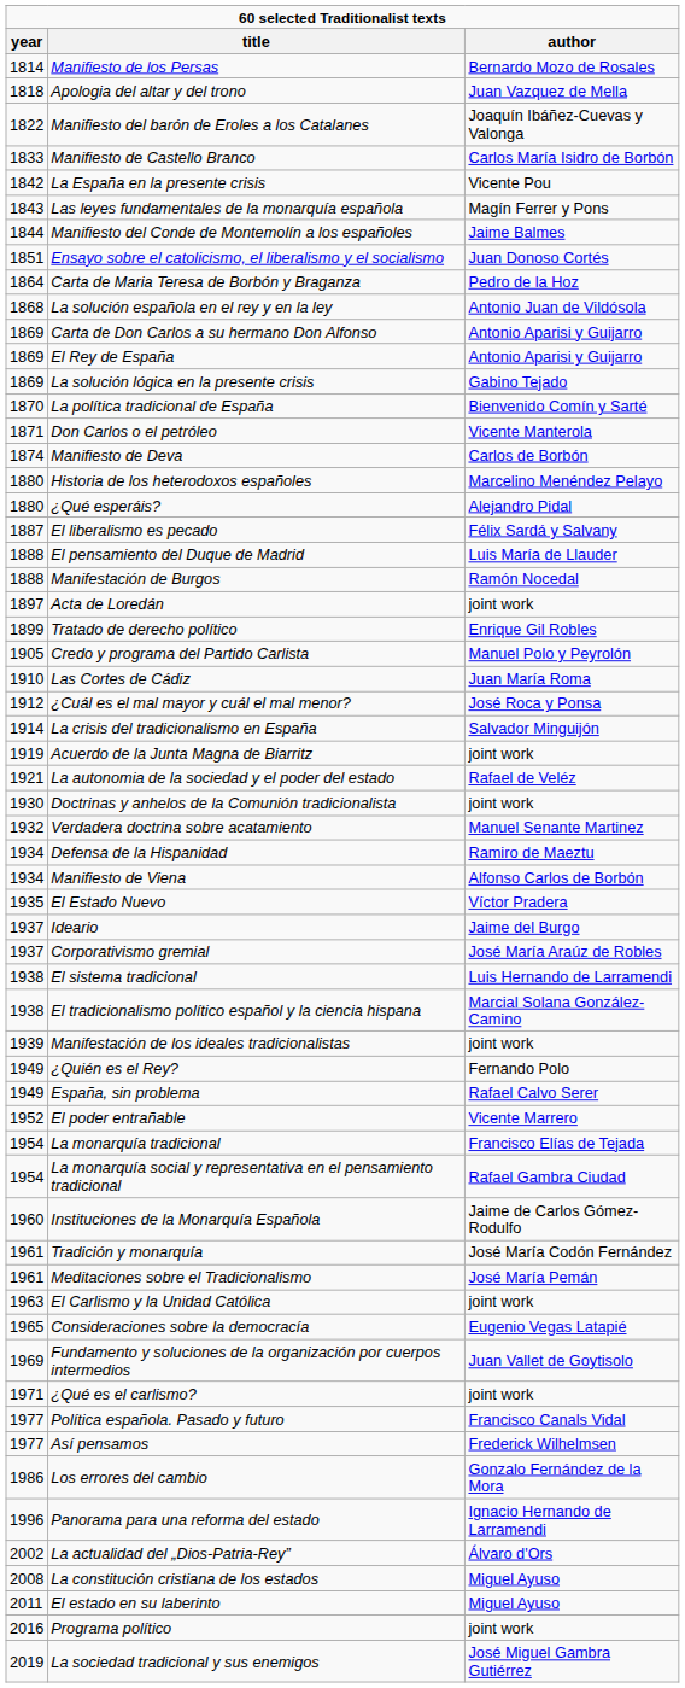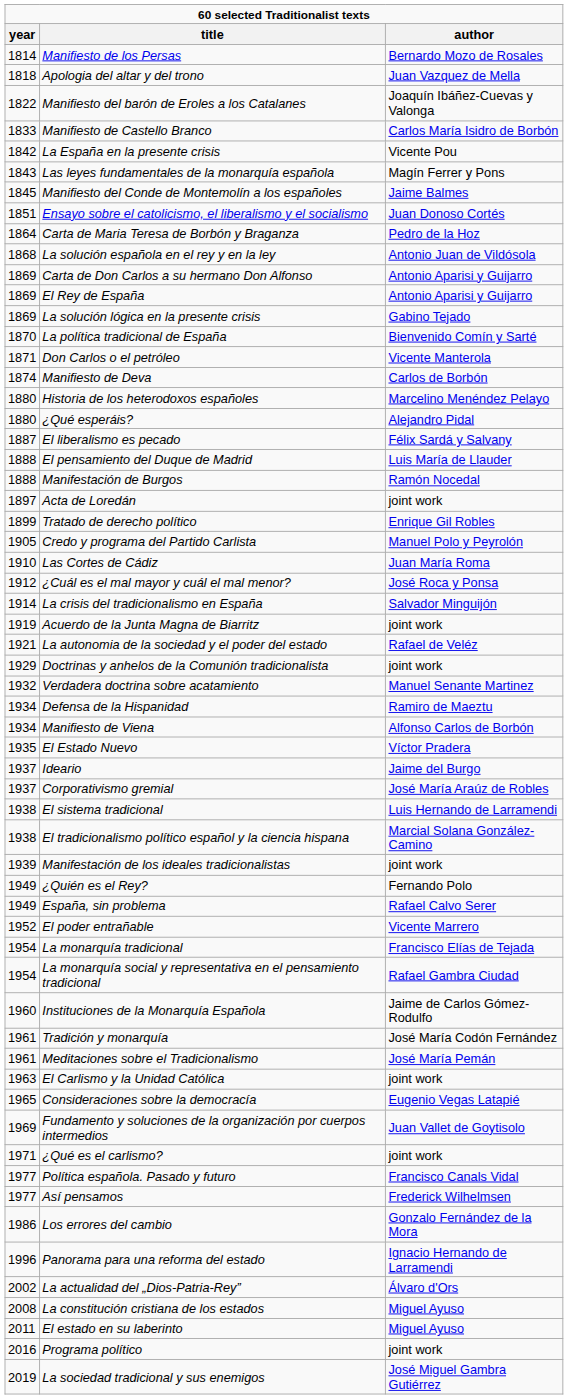 <table class=wikitable style="text-align:left; font-size:14px; margin:5px">
 <tr style="font-size: small;">
 <td colspan="12" style="text-align:center;"><strong>60 selected Traditionalist texts</strong></td>
 </tr>
 <tr>
 <th>year</th>
 <th>title</th>
 <th>author</th>
 </tr>
 <tr>
 <td>1814</td>
 <td><em><a href='#'>Manifiesto de los Persas</a></em></td>
 <td><a href='#'>Bernardo Mozo de Rosales</a></td>
 </tr>
 <tr>
 <td>1818</td>
 <td><em>Apologia del altar y del trono</em></td>
 <td><a href='#'>Juan Vazquez de Mella</a></td>
 </tr>
 <tr>
 <td>1822</td>
 <td><em>Manifiesto del barón de Eroles a los Catalanes</em></td>
 <td>Joaquín Ibáñez-Cuevas y Valonga</td>
 </tr>
 <tr>
 <td>1833</td>
 <td><em>Manifiesto de Castello Branco</em></td>
 <td><a href='#'>Carlos María Isidro de Borbón</a></td>
 </tr>
 <tr>
 <td>1842</td>
 <td><em>La España en la presente crisis</em></td>
 <td>Vicente Pou</td>
 </tr>
 <tr>
 <td>1843</td>
 <td><em>Las leyes fundamentales de la monarquía española</em></td>
 <td>Magín Ferrer y Pons</td>
 </tr>
 <tr>
-<td>1844</td>
+<td>1845</td>
 <td><em>Manifiesto del Conde de Montemolín a los españoles</em></td>
 <td><a href='#'>Jaime Balmes</a></td>
 </tr>
 <tr>
 <td>1851</td>
 <td><em><a href='#'>Ensayo sobre el catolicismo, el liberalismo y el socialismo</a></em></td>
 <td><a href='#'>Juan Donoso Cortés</a></td>
 </tr>
 <tr>
 <td>1864</td>
 <td><em>Carta de Maria Teresa de Borbón y Braganza</em></td>
 <td><a href='#'>Pedro de la Hoz</a></td>
 </tr>
 <tr>
 <td>1868</td>
 <td><em>La solución española en el rey y en la ley</em></td>
 <td><a href='#'>Antonio Juan de Vildósola</a></td>
 </tr>
 <tr>
 <td>1869</td>
 <td><em>Carta de Don Carlos a su hermano Don Alfonso</em></td>
 <td><a href='#'>Antonio Aparisi y Guijarro</a></td>
 </tr>
 <tr>
 <td>1869</td>
 <td><em>El Rey de España</em></td>
 <td><a href='#'>Antonio Aparisi y Guijarro</a></td>
 </tr>
 <tr>
 <td>1869</td>
 <td><em>La solución lógica en la presente crisis</em></td>
 <td><a href='#'>Gabino Tejado</a></td>
 </tr>
 <tr>
 <td>1870</td>
 <td><em>La política tradicional de España</em></td>
 <td><a href='#'>Bienvenido Comín y Sarté</a></td>
 </tr>
 <tr>
 <td>1871</td>
 <td><em>Don Carlos o el petróleo</em></td>
 <td><a href='#'>Vicente Manterola</a></td>
 </tr>
 <tr>
 <td>1874</td>
 <td><em>Manifiesto de Deva</em></td>
 <td><a href='#'>Carlos de Borbón</a></td>
 </tr>
 <tr>
 <td>1880</td>
 <td><em>Historia de los heterodoxos españoles</em></td>
 <td><a href='#'>Marcelino Menéndez Pelayo</a></td>
 </tr>
 <tr>
 <td>1880</td>
 <td><em>¿Qué esperáis?</em></td>
 <td><a href='#'>Alejandro Pidal</a></td>
 </tr>
 <tr>
 <td>1887</td>
 <td><em>El liberalismo es pecado</em></td>
 <td><a href='#'>Félix Sardá y Salvany</a></td>
 </tr>
 <tr>
 <td>1888</td>
 <td><em>El pensamiento del Duque de Madrid</em></td>
 <td><a href='#'>Luis María de Llauder</a></td>
 </tr>
 <tr>
 <td>1888</td>
 <td><em>Manifestación de Burgos</em></td>
 <td><a href='#'>Ramón Nocedal</a></td>
 </tr>
 <tr>
 <td>1897</td>
 <td><em>Acta de Loredán</em></td>
 <td>joint work</td>
 </tr>
 <tr>
 <td>1899</td>
 <td><em>Tratado de derecho político</em></td>
 <td><a href='#'>Enrique Gil Robles</a></td>
 </tr>
 <tr>
 <td>1905</td>
 <td><em>Credo y programa del Partido Carlista</em></td>
 <td><a href='#'>Manuel Polo y Peyrolón</a></td>
 </tr>
 <tr>
 <td>1910</td>
 <td><em>Las Cortes de Cádiz</em></td>
 <td><a href='#'>Juan María Roma</a></td>
 </tr>
 <tr>
 <td>1912</td>
 <td><em>¿Cuál es el mal mayor y cuál el mal menor?</em></td>
 <td><a href='#'>José Roca y Ponsa</a></td>
 </tr>
 <tr>
 <td>1914</td>
 <td><em>La crisis del tradicionalismo en España</em></td>
 <td><a href='#'>Salvador Minguijón</a></td>
 </tr>
 <tr>
 <td>1919</td>
 <td><em>Acuerdo de la Junta Magna de Biarritz</em></td>
 <td>joint work</td>
 </tr>
 <tr>
 <td>1921</td>
 <td><em>La autonomia de la sociedad y el poder del estado</em></td>
 <td><a href='#'>Rafael de Veléz</a></td>
 </tr>
 <tr>
-<td>1930</td>
+<td>1929</td>
 <td><em>Doctrinas y anhelos de la Comunión tradicionalista</em></td>
 <td>joint work</td>
 </tr>
 <tr>
 <td>1932</td>
 <td><em>Verdadera doctrina sobre acatamiento</em></td>
 <td><a href='#'>Manuel Senante Martinez</a></td>
 </tr>
 <tr>
 <td>1934</td>
 <td><em>Defensa de la Hispanidad</em></td>
 <td><a href='#'>Ramiro de Maeztu</a></td>
 </tr>
 <tr>
 <td>1934</td>
 <td><em>Manifiesto de Viena</em></td>
 <td><a href='#'>Alfonso Carlos de Borbón</a></td>
 </tr>
 <tr>
 <td>1935</td>
 <td><em>El Estado Nuevo</em></td>
 <td><a href='#'>Víctor Pradera</a></td>
 </tr>
 <tr>
 <td>1937</td>
 <td><em>Ideario</em></td>
 <td><a href='#'>Jaime del Burgo</a></td>
 </tr>
 <tr>
 <td>1937</td>
 <td><em>Corporativismo gremial</em></td>
 <td><a href='#'>José María Araúz de Robles</a></td>
 </tr>
 <tr>
 <td>1938</td>
 <td><em>El sistema tradicional</em></td>
 <td><a href='#'>Luis Hernando de Larramendi</a></td>
 </tr>
 <tr>
 <td>1938</td>
 <td><em>El tradicionalismo político español y la ciencia hispana</em></td>
 <td><a href='#'>Marcial Solana González-Camino</a></td>
 </tr>
 <tr>
 <td>1939</td>
 <td><em>Manifestación de los ideales tradicionalistas</em></td>
 <td>joint work</td>
 </tr>
 <tr>
 <td>1949</td>
 <td><em>¿Quién es el Rey?</em></td>
 <td>Fernando Polo</td>
 </tr>
 <tr>
 <td>1949</td>
 <td><em>España, sin problema</em></td>
 <td><a href='#'>Rafael Calvo Serer</a></td>
 </tr>
 <tr>
 <td>1952</td>
 <td><em>El poder entrañable</em></td>
 <td><a href='#'>Vicente Marrero</a></td>
 </tr>
 <tr>
 <td>1954</td>
 <td><em>La monarquía tradicional</em></td>
 <td><a href='#'>Francisco Elías de Tejada</a></td>
 </tr>
 <tr>
 <td>1954</td>
 <td><em>La monarquía social y representativa en el pensamiento tradicional</em></td>
 <td><a href='#'>Rafael Gambra Ciudad</a></td>
 </tr>
 <tr>
 <td>1960</td>
 <td><em>Instituciones de la Monarquía Española</em></td>
 <td>Jaime de Carlos Gómez-Rodulfo</td>
 </tr>
 <tr>
 <td>1961</td>
 <td><em>Tradición y monarquía</em></td>
 <td>José María Codón Fernández</td>
 </tr>
 <tr>
 <td>1961</td>
 <td><em>Meditaciones sobre el Tradicionalismo</em></td>
 <td><a href='#'>José María Pemán</a></td>
 </tr>
 <tr>
 <td>1963</td>
 <td><em>El Carlismo y la Unidad Católica</em></td>
 <td>joint work</td>
 </tr>
 <tr>
 <td>1965</td>
 <td><em>Consideraciones sobre la democracía</em></td>
 <td><a href='#'>Eugenio Vegas Latapié</a></td>
 </tr>
 <tr>
 <td>1969</td>
 <td><em>Fundamento y soluciones de la organización por cuerpos intermedios</em></td>
 <td><a href='#'>Juan Vallet de Goytisolo</a></td>
 </tr>
 <tr>
 <td>1971</td>
 <td><em>¿Qué es el carlismo?</em></td>
 <td>joint work</td>
 </tr>
 <tr>
 <td>1977</td>
 <td><em>Política española. Pasado y futuro</em></td>
 <td><a href='#'>Francisco Canals Vidal</a></td>
 </tr>
 <tr>
 <td>1977</td>
 <td><em>Así pensamos</em></td>
 <td><a href='#'>Frederick Wilhelmsen</a></td>
 </tr>
 <tr>
 <td>1986</td>
 <td><em>Los errores del cambio</em></td>
 <td><a href='#'>Gonzalo Fernández de la Mora</a></td>
 </tr>
 <tr>
 <td>1996</td>
 <td><em>Panorama para una reforma del estado</em></td>
 <td><a href='#'>Ignacio Hernando de Larramendi</a></td>
 </tr>
 <tr>
 <td>2002</td>
 <td><em>La actualidad del „Dios-Patria-Rey”</em></td>
 <td><a href='#'>Álvaro d'Ors</a></td>
 </tr>
 <tr>
 <td>2008</td>
 <td><em>La constitución cristiana de los estados</em></td>
 <td><a href='#'>Miguel Ayuso</a></td>
 </tr>
 <tr>
 <td>2011</td>
 <td><em>El estado en su laberinto</em></td>
 <td><a href='#'>Miguel Ayuso</a></td>
 </tr>
 <tr>
 <td>2016</td>
 <td><em>Programa político</em></td>
 <td>joint work</td>
 </tr>
 <tr>
 <td>2019</td>
 <td><em>La sociedad tradicional y sus enemigos</em></td>
 <td><a href='#'>José Miguel Gambra Gutiérrez</a></td>
 </tr>
 </table>
